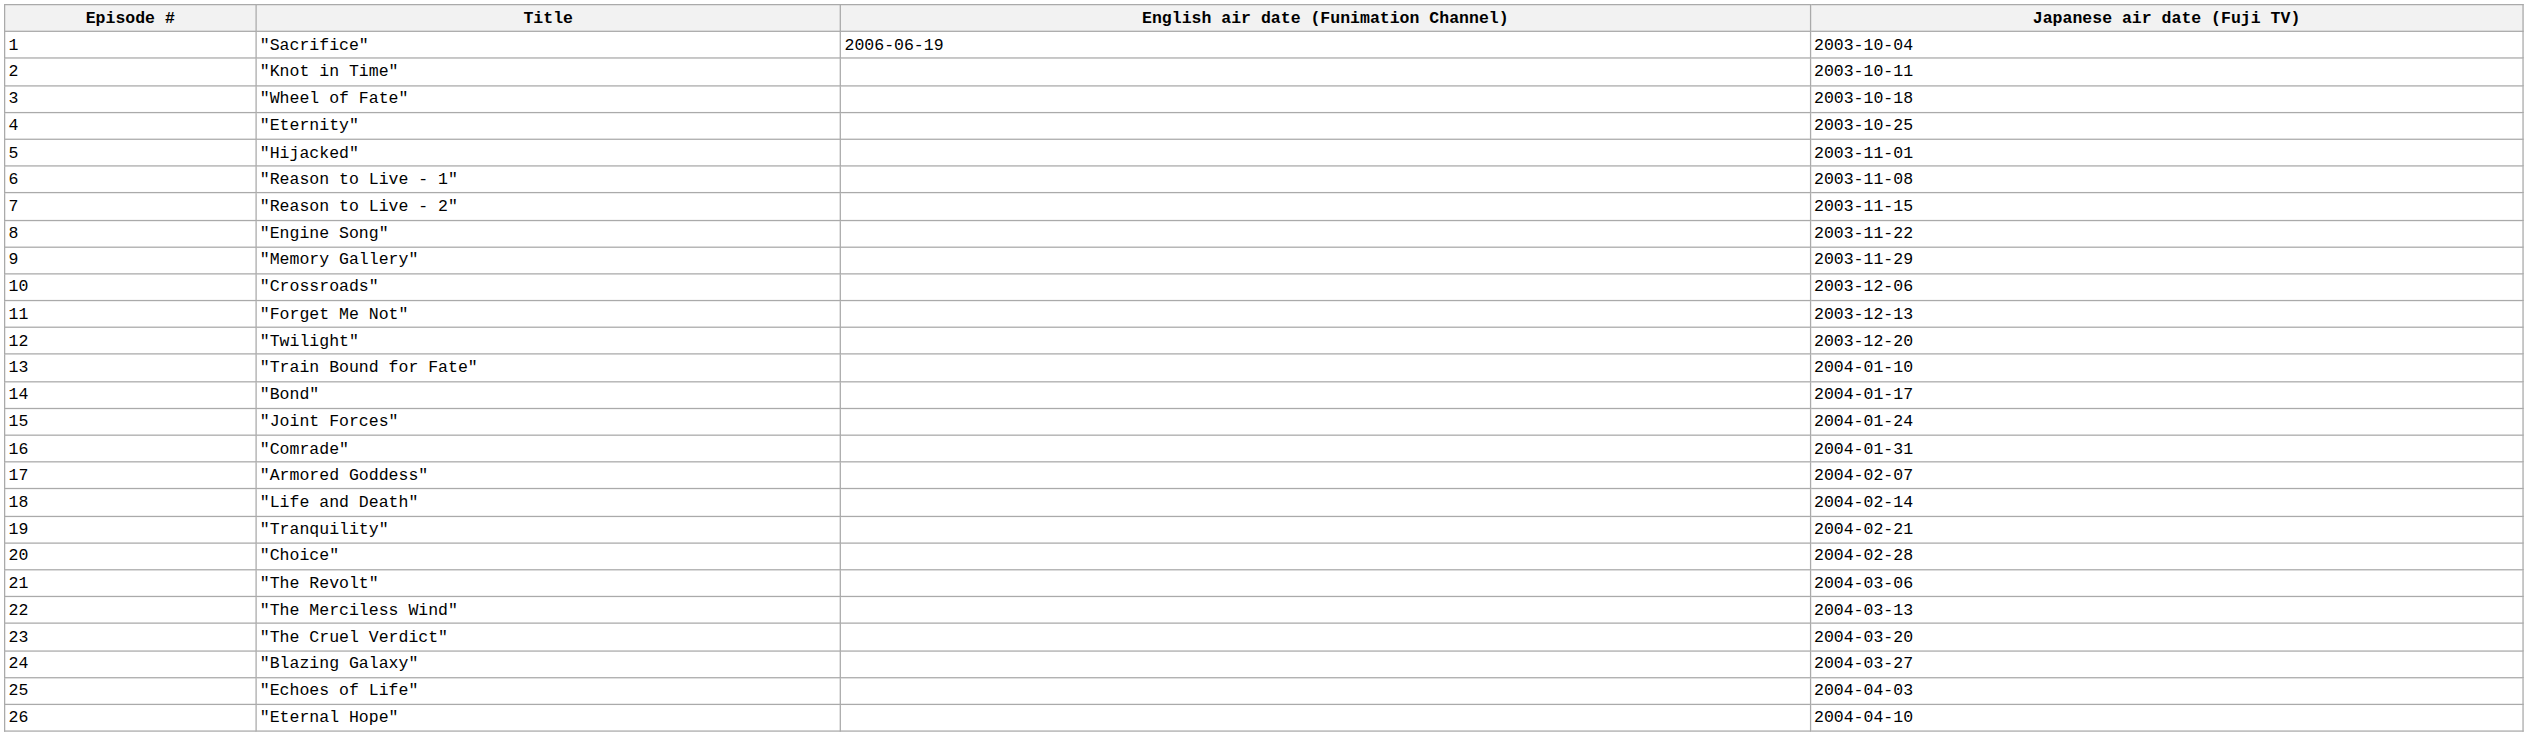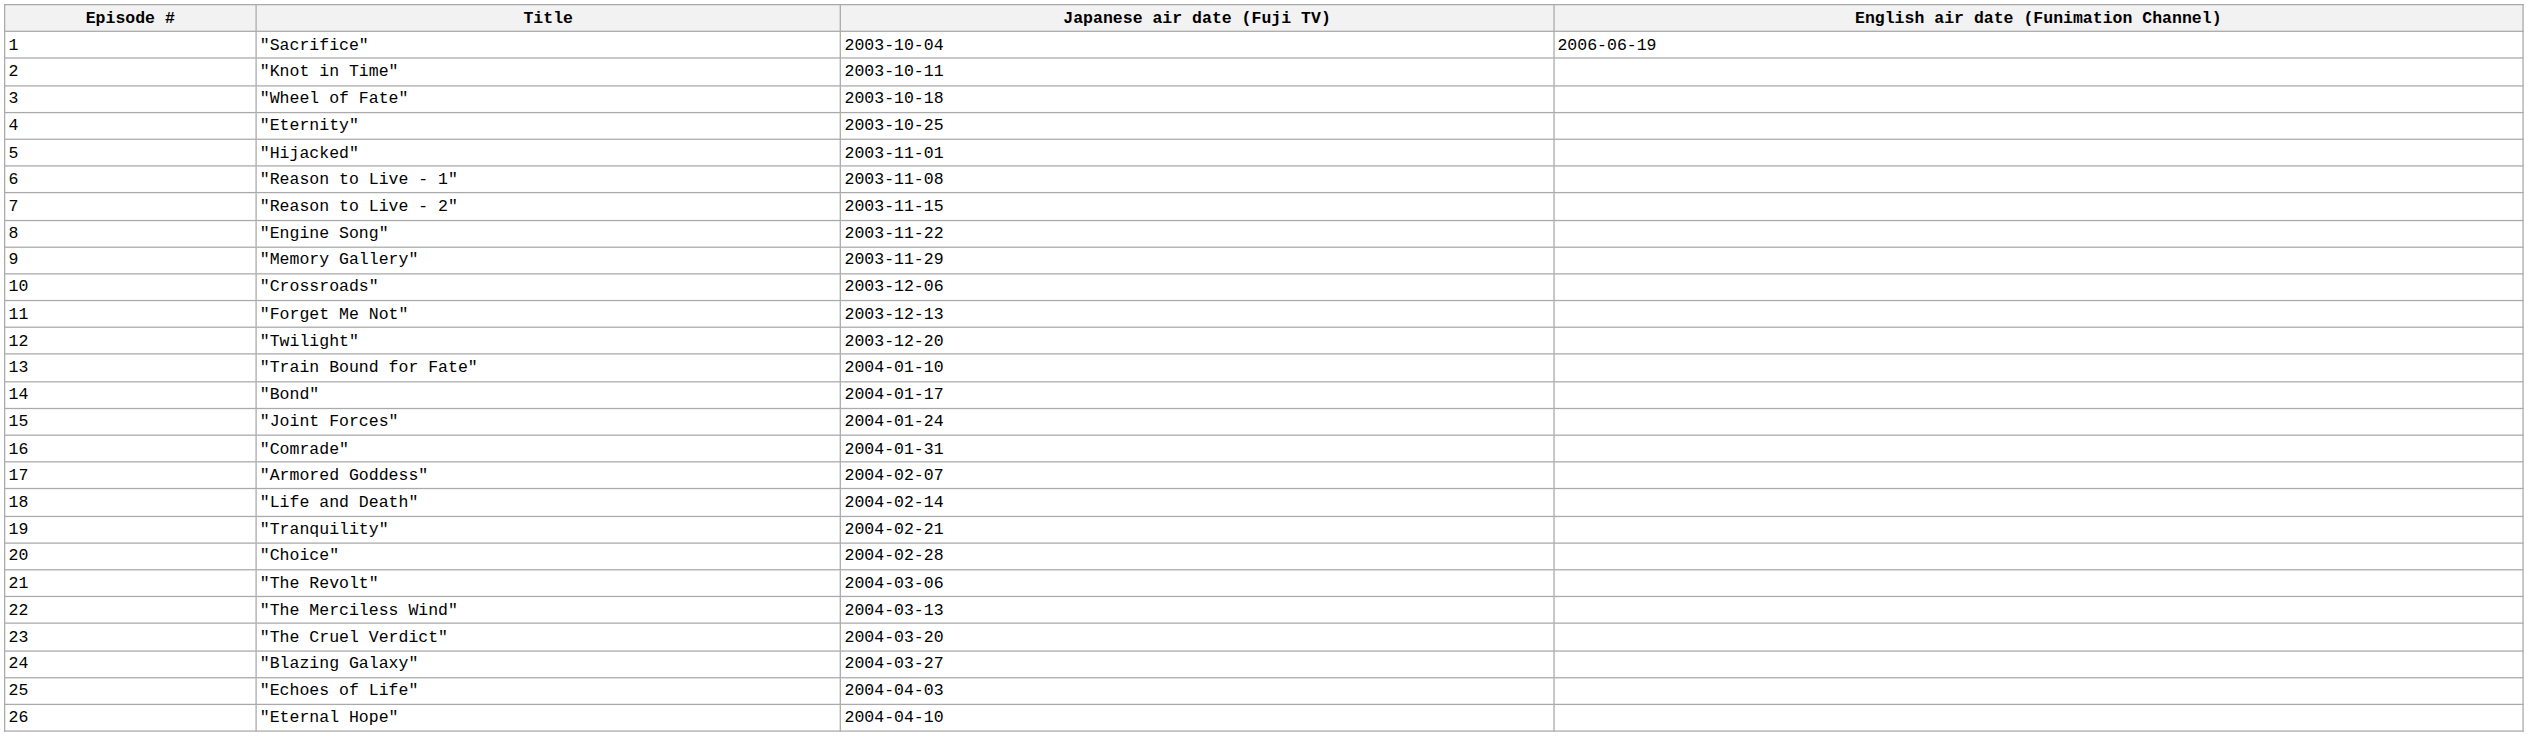 <table class="wikitable" style="width:100%; margin:auto; background:#FFF;">
 <tr>
 <th>Episode #</th>
 <th>Title</th>
+<th>Japanese air date (Fuji TV)</th>
 <th>English air date (Funimation Channel)</th>
-<th>Japanese air date (Fuji TV)</th>
 </tr>
 <tr>
 <td>1</td>
 <td>"Sacrifice"</td>
+<td>2003-10-04</td>
 <td>2006-06-19</td>
-<td>2003-10-04</td>
 </tr>
 <tr>
 <td>2</td>
 <td>"Knot in Time"</td>
+<td>2003-10-11</td>
 <td></td>
-<td>2003-10-11</td>
 </tr>
 <tr>
 <td>3</td>
 <td>"Wheel of Fate"</td>
+<td>2003-10-18</td>
 <td></td>
-<td>2003-10-18</td>
 </tr>
 <tr>
 <td>4</td>
 <td>"Eternity"</td>
+<td>2003-10-25</td>
 <td></td>
-<td>2003-10-25</td>
 </tr>
 <tr>
 <td>5</td>
 <td>"Hijacked"</td>
+<td>2003-11-01</td>
 <td></td>
-<td>2003-11-01</td>
 </tr>
 <tr>
 <td>6</td>
 <td>"Reason to Live - 1"</td>
+<td>2003-11-08</td>
 <td></td>
-<td>2003-11-08</td>
 </tr>
 <tr>
 <td>7</td>
 <td>"Reason to Live - 2"</td>
+<td>2003-11-15</td>
 <td></td>
-<td>2003-11-15</td>
 </tr>
 <tr>
 <td>8</td>
 <td>"Engine Song"</td>
+<td>2003-11-22</td>
 <td></td>
-<td>2003-11-22</td>
 </tr>
 <tr>
 <td>9</td>
 <td>"Memory Gallery"</td>
+<td>2003-11-29</td>
 <td></td>
-<td>2003-11-29</td>
 </tr>
 <tr>
 <td>10</td>
 <td>"Crossroads"</td>
+<td>2003-12-06</td>
 <td></td>
-<td>2003-12-06</td>
 </tr>
 <tr>
 <td>11</td>
 <td>"Forget Me Not"</td>
+<td>2003-12-13</td>
 <td></td>
-<td>2003-12-13</td>
 </tr>
 <tr>
 <td>12</td>
 <td>"Twilight"</td>
+<td>2003-12-20</td>
 <td></td>
-<td>2003-12-20</td>
 </tr>
 <tr>
 <td>13</td>
 <td>"Train Bound for Fate"</td>
+<td>2004-01-10</td>
 <td></td>
-<td>2004-01-10</td>
 </tr>
 <tr>
 <td>14</td>
 <td>"Bond"</td>
+<td>2004-01-17</td>
 <td></td>
-<td>2004-01-17</td>
 </tr>
 <tr>
 <td>15</td>
 <td>"Joint Forces"</td>
+<td>2004-01-24</td>
 <td></td>
-<td>2004-01-24</td>
 </tr>
 <tr>
 <td>16</td>
 <td>"Comrade"</td>
+<td>2004-01-31</td>
 <td></td>
-<td>2004-01-31</td>
 </tr>
 <tr>
 <td>17</td>
 <td>"Armored Goddess"</td>
+<td>2004-02-07</td>
 <td></td>
-<td>2004-02-07</td>
 </tr>
 <tr>
 <td>18</td>
 <td>"Life and Death"</td>
+<td>2004-02-14</td>
 <td></td>
-<td>2004-02-14</td>
 </tr>
 <tr>
 <td>19</td>
 <td>"Tranquility"</td>
+<td>2004-02-21</td>
 <td></td>
-<td>2004-02-21</td>
 </tr>
 <tr>
 <td>20</td>
 <td>"Choice"</td>
+<td>2004-02-28</td>
 <td></td>
-<td>2004-02-28</td>
 </tr>
 <tr>
 <td>21</td>
 <td>"The Revolt"</td>
+<td>2004-03-06</td>
 <td></td>
-<td>2004-03-06</td>
 </tr>
 <tr>
 <td>22</td>
 <td>"The Merciless Wind"</td>
+<td>2004-03-13</td>
 <td></td>
-<td>2004-03-13</td>
 </tr>
 <tr>
 <td>23</td>
 <td>"The Cruel Verdict"</td>
+<td>2004-03-20</td>
 <td></td>
-<td>2004-03-20</td>
 </tr>
 <tr>
 <td>24</td>
 <td>"Blazing Galaxy"</td>
+<td>2004-03-27</td>
 <td></td>
-<td>2004-03-27</td>
 </tr>
 <tr>
 <td>25</td>
 <td>"Echoes of Life"</td>
+<td>2004-04-03</td>
 <td></td>
-<td>2004-04-03</td>
 </tr>
 <tr>
 <td>26</td>
 <td>"Eternal Hope"</td>
+<td>2004-04-10</td>
 <td></td>
-<td>2004-04-10</td>
 </tr>
 </table>
